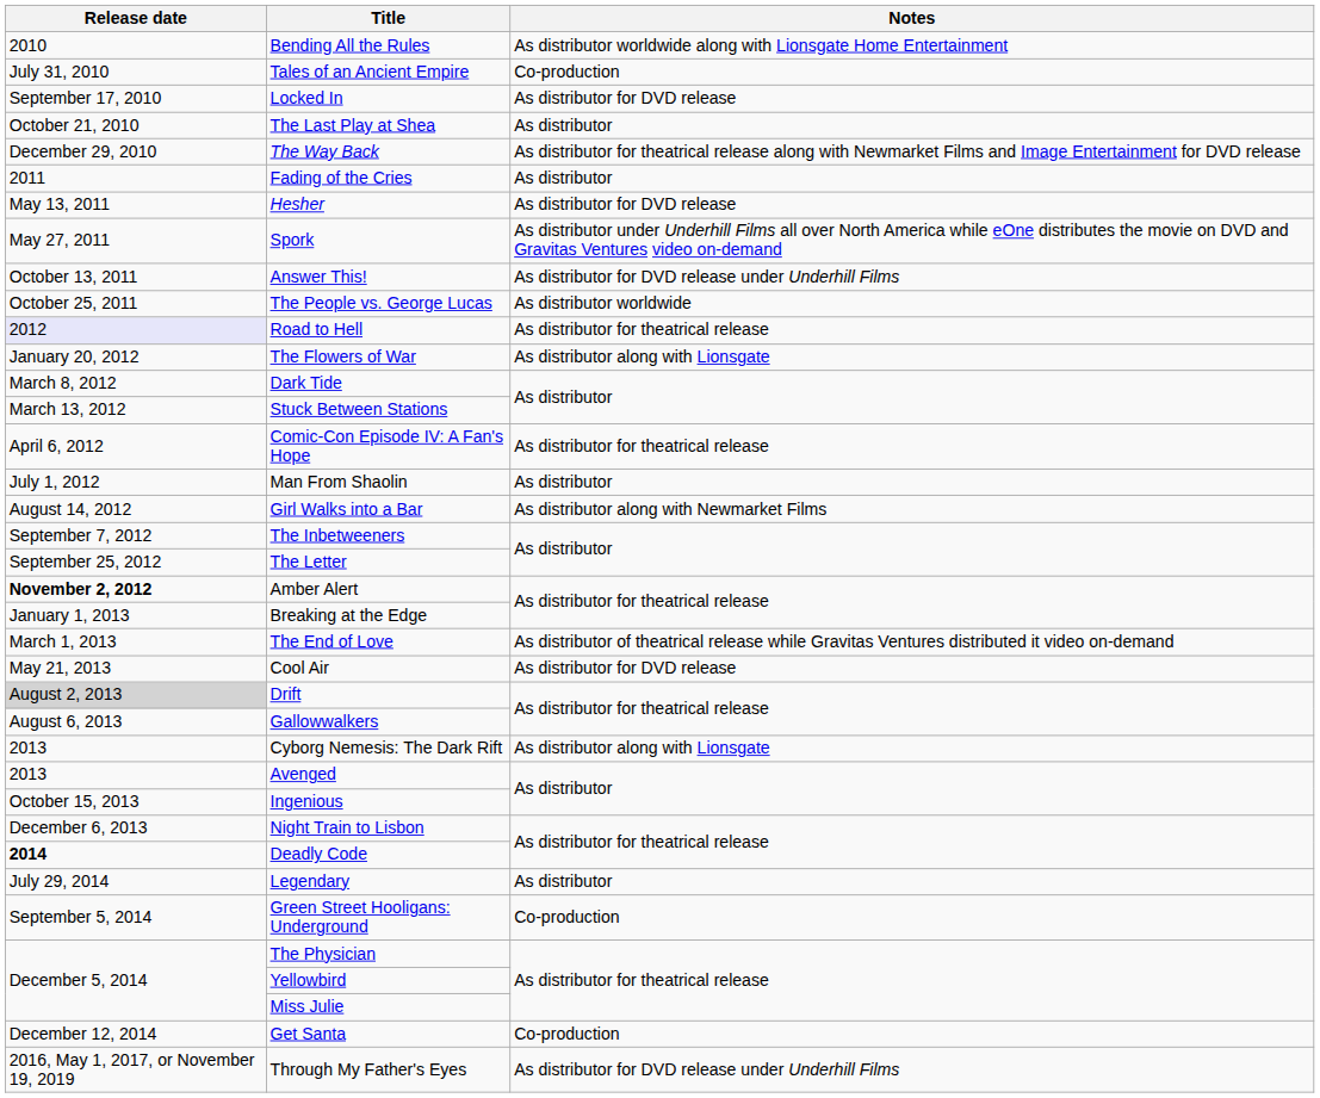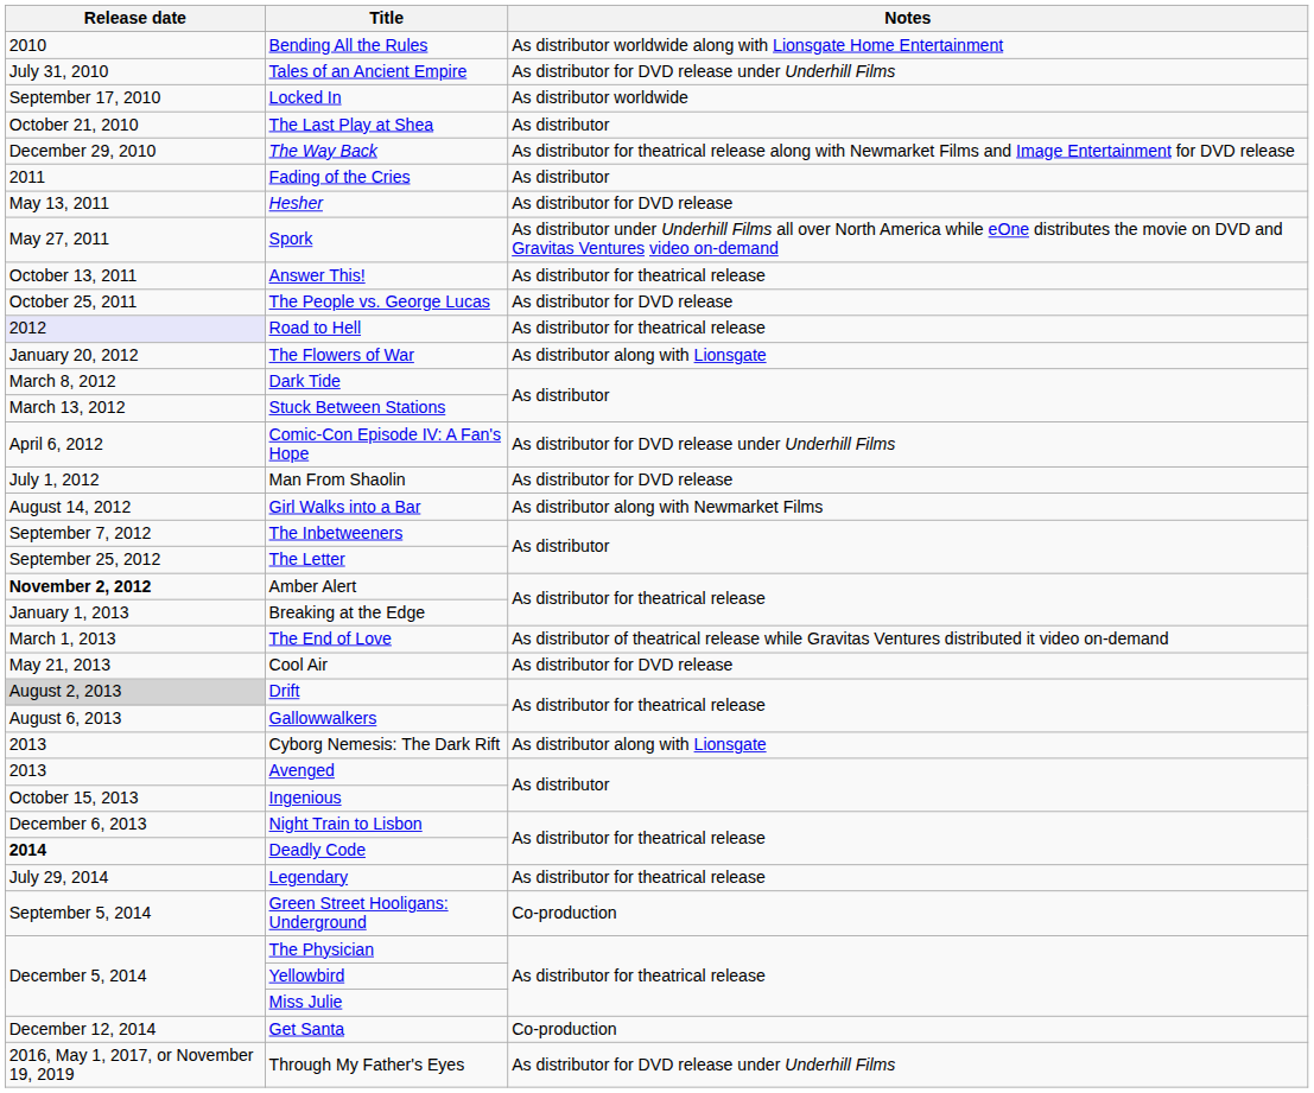 <table class="wikitable sortable">
 <tr>
 <th>Release date</th>
 <th>Title</th>
 <th>Notes</th>
 </tr>
 <tr>
 <td>2010</td>
 <td><a href='#'>Bending All the Rules</a></td>
 <td>As distributor worldwide along with <a href='#'>Lionsgate Home Entertainment</a></td>
 </tr>
 <tr>
 <td>July 31, 2010</td>
 <td><a href='#'>Tales of an Ancient Empire</a></td>
-<td>Co-production</td>
+<td>As distributor for DVD release under <em>Underhill Films</em></td>
 </tr>
 <tr>
 <td>September 17, 2010</td>
 <td><a href='#'>Locked In</a></td>
-<td>As distributor for DVD release</td>
+<td>As distributor worldwide</td>
 </tr>
 <tr>
 <td>October 21, 2010</td>
 <td><a href='#'>The Last Play at Shea</a></td>
 <td>As distributor</td>
 </tr>
 <tr>
 <td>December 29, 2010</td>
 <td><em><a href='#'>The Way Back</a></em></td>
 <td>As distributor for theatrical release along with Newmarket Films and <a href='#'>Image Entertainment</a> for DVD release</td>
 </tr>
 <tr>
 <td>2011</td>
 <td><a href='#'>Fading of the Cries</a></td>
 <td>As distributor</td>
 </tr>
 <tr>
 <td>May 13, 2011</td>
 <td><em><a href='#'>Hesher</a></em></td>
 <td>As distributor for DVD release</td>
 </tr>
 <tr>
 <td>May 27, 2011</td>
 <td><a href='#'>Spork</a></td>
 <td>As distributor under <em>Underhill Films</em> all over North America while <a href='#'>eOne</a> distributes the movie on DVD and <a href='#'>Gravitas Ventures</a> <a href='#'>video on-demand</a></td>
 </tr>
 <tr>
 <td>October 13, 2011</td>
 <td><a href='#'>Answer This!</a></td>
-<td>As distributor for DVD release under <em>Underhill Films</em></td>
+<td>As distributor for theatrical release</td>
 </tr>
 <tr>
 <td>October 25, 2011</td>
 <td><a href='#'>The People vs. George Lucas</a></td>
-<td>As distributor worldwide</td>
+<td>As distributor for DVD release</td>
 </tr>
 <tr>
 <td style="background: lavender;">2012</td>
 <td><a href='#'>Road to Hell</a></td>
 <td>As distributor for theatrical release</td>
 </tr>
 <tr>
 <td>January 20, 2012</td>
 <td><a href='#'>The Flowers of War</a></td>
 <td>As distributor along with <a href='#'>Lionsgate</a></td>
 </tr>
 <tr>
 <td>March 8, 2012</td>
 <td><a href='#'>Dark Tide</a></td>
 <td rowspan="2">As distributor</td>
 </tr>
 <tr>
 <td>March 13, 2012</td>
 <td><a href='#'>Stuck Between Stations</a></td>
 </tr>
 <tr>
 <td>April 6, 2012</td>
 <td><a href='#'>Comic-Con Episode IV: A Fan's Hope</a></td>
-<td>As distributor for theatrical release</td>
+<td>As distributor for DVD release under <em>Underhill Films</em></td>
 </tr>
 <tr>
 <td>July 1, 2012</td>
 <td>Man From Shaolin</td>
-<td>As distributor</td>
+<td>As distributor for DVD release</td>
 </tr>
 <tr>
 <td>August 14, 2012</td>
 <td><a href='#'>Girl Walks into a Bar</a></td>
 <td>As distributor along with Newmarket Films</td>
 </tr>
 <tr>
 <td>September 7, 2012</td>
 <td><a href='#'>The Inbetweeners</a></td>
 <td rowspan="2">As distributor</td>
 </tr>
 <tr>
 <td>September 25, 2012</td>
 <td><a href='#'>The Letter</a></td>
 </tr>
 <tr>
 <td><strong>November 2, 2012</strong></td>
 <td>Amber Alert</td>
 <td rowspan="2">As distributor for theatrical release</td>
 </tr>
 <tr>
 <td>January 1, 2013</td>
 <td>Breaking at the Edge</td>
 </tr>
 <tr>
 <td>March 1, 2013</td>
 <td><a href='#'>The End of Love</a></td>
 <td>As distributor of theatrical release while Gravitas Ventures distributed it video on-demand</td>
 </tr>
 <tr>
 <td>May 21, 2013</td>
 <td>Cool Air</td>
 <td>As distributor for DVD release</td>
 </tr>
 <tr>
 <td style="background: lightgrey;">August 2, 2013</td>
 <td><a href='#'>Drift</a></td>
 <td rowspan="2">As distributor for theatrical release</td>
 </tr>
 <tr>
 <td>August 6, 2013</td>
 <td><a href='#'>Gallowwalkers</a></td>
 </tr>
 <tr>
 <td>2013</td>
 <td>Cyborg Nemesis: The Dark Rift</td>
 <td>As distributor along with <a href='#'>Lionsgate</a></td>
 </tr>
 <tr>
 <td>2013</td>
 <td><a href='#'>Avenged</a></td>
 <td rowspan="2">As distributor</td>
 </tr>
 <tr>
 <td>October 15, 2013</td>
 <td><a href='#'>Ingenious</a></td>
 </tr>
 <tr>
 <td>December 6, 2013</td>
 <td><a href='#'>Night Train to Lisbon</a></td>
 <td rowspan="2">As distributor for theatrical release</td>
 </tr>
 <tr>
 <td><strong>2014</strong></td>
 <td><a href='#'>Deadly Code</a></td>
 </tr>
 <tr>
 <td>July 29, 2014</td>
 <td><a href='#'>Legendary</a></td>
-<td>As distributor</td>
+<td>As distributor for theatrical release</td>
 </tr>
 <tr>
 <td>September 5, 2014</td>
 <td><a href='#'>Green Street Hooligans: Underground</a></td>
 <td>Co-production</td>
 </tr>
 <tr>
 <td rowspan="3">December 5, 2014</td>
 <td><a href='#'>The Physician</a></td>
 <td rowspan="3">As distributor for theatrical release</td>
 </tr>
 <tr>
 <td><a href='#'>Yellowbird</a></td>
 </tr>
 <tr>
 <td><a href='#'>Miss Julie</a></td>
 </tr>
 <tr>
 <td>December 12, 2014</td>
 <td><a href='#'>Get Santa</a></td>
 <td>Co-production</td>
 </tr>
 <tr>
 <td>2016, May 1, 2017, or November 19, 2019</td>
 <td>Through My Father's Eyes</td>
 <td>As distributor for DVD release under <em>Underhill Films</em></td>
 </tr>
 </table>
